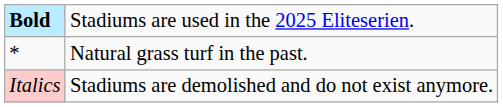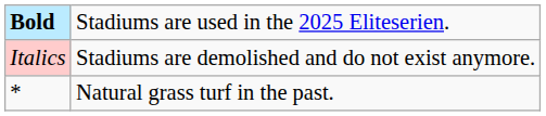 <table class="wikitable">
 <tr>
 <td scope=row width=40px style="background-color: #BBEBFF"><strong>Bold</strong></td>
 <td>Stadiums are used in the <a href='#'>2025 Eliteserien</a>.</td>
 </tr>
 <tr>
+<td scope=row width=40px style="background-color: #FFCCCC"><em>Italics</em></td>
+<td>Stadiums are demolished and do not exist anymore.</td>
+</tr>
+<tr>
 <td scope=row width=40px>*</td>
 <td>Natural grass turf in the past.</td>
 </tr>
-<tr>
-<td scope=row width=40px style="background-color: #FFCCCC"><em>Italics</em></td>
-<td>Stadiums are demolished and do not exist anymore.</td>
-</tr>
 </table>
